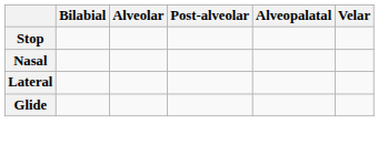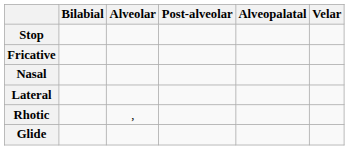 <table class="wikitable" style="text-align:center;">
 <tr>
 <th></th>
 <th>Bilabial</th>
 <th>Alveolar</th>
 <th>Post-alveolar</th>
 <th>Alveopalatal</th>
 <th>Velar</th>
 </tr>
 <tr>
 <th>Stop</th>
+<td></td>
+<td></td>
+<td></td>
+<td></td>
+<td></td>
+</tr>
+<tr>
+<th>Fricative</th>
 <td></td>
 <td></td>
 <td></td>
 <td></td>
 <td></td>
 </tr>
 <tr>
 <th>Nasal</th>
 <td></td>
 <td></td>
 <td></td>
 <td></td>
 <td></td>
 </tr>
 <tr>
 <th>Lateral</th>
 <td></td>
 <td></td>
 <td></td>
 <td></td>
 <td></td>
 </tr>
 <tr>
+<th>Rhotic</th>
+<td></td>
+<td>, </td>
+<td></td>
+<td></td>
+<td></td>
+</tr>
+<tr>
 <th>Glide</th>
 <td></td>
 <td></td>
 <td></td>
 <td></td>
 <td></td>
 </tr>
 </table>
